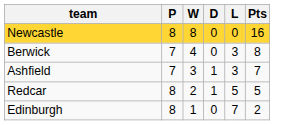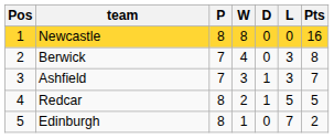 <table class="wikitable" style="font-size: 100%">
 <tr>
+<th width=20>Pos</th>
 <th width=200>team</th>
 <th width=20>P</th>
 <th width=20>W</th>
 <th width=20>D</th>
 <th width=20>L</th>
 <th width=20>Pts</th>
 </tr>
 <tr align=center style="background: #FFD633;">
+<td>1</td>
 <td align="left">Newcastle</td>
 <td>8</td>
 <td>8</td>
 <td>0</td>
 <td>0</td>
 <td>16</td>
 </tr>
 <tr align=center>
+<td>2</td>
 <td align="left">Berwick</td>
 <td>7</td>
 <td>4</td>
 <td>0</td>
 <td>3</td>
 <td>8</td>
 </tr>
 <tr align=center>
+<td>3</td>
 <td align="left">Ashfield</td>
 <td>7</td>
 <td>3</td>
 <td>1</td>
 <td>3</td>
 <td>7</td>
 </tr>
 <tr align=center>
+<td>4</td>
 <td align="left">Redcar</td>
 <td>8</td>
 <td>2</td>
 <td>1</td>
 <td>5</td>
 <td>5</td>
 </tr>
 <tr align=center>
+<td>5</td>
 <td align="left">Edinburgh</td>
 <td>8</td>
 <td>1</td>
 <td>0</td>
 <td>7</td>
 <td>2</td>
 </tr>
 </table>
